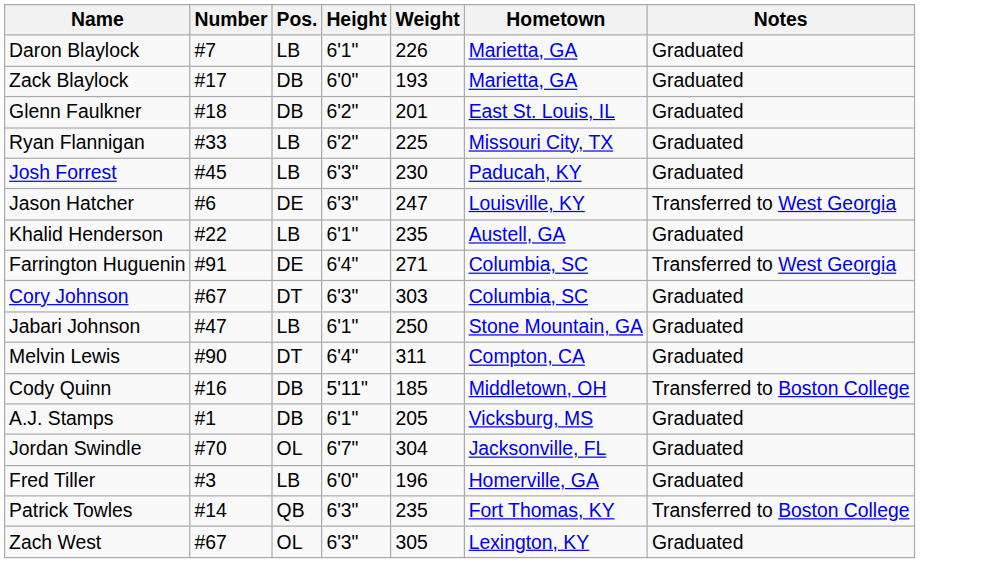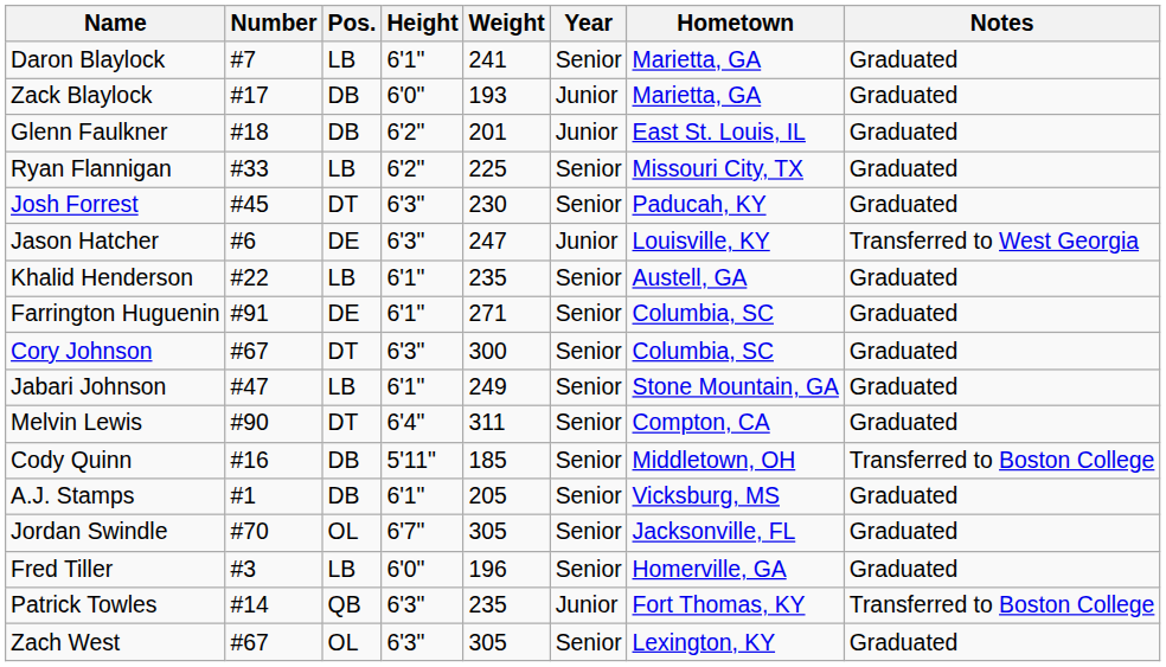 <table class="wikitable sortable">
 <tr>
 <th>Name</th>
 <th>Number</th>
 <th>Pos.</th>
 <th>Height</th>
 <th>Weight</th>
+<th>Year</th>
 <th>Hometown</th>
 <th class="unsortable">Notes</th>
 </tr>
 <tr>
 <td>Daron Blaylock</td>
 <td>#7</td>
 <td>LB</td>
 <td>6'1"</td>
-<td>226</td>
+<td>241</td>
+<td>Senior</td>
 <td><a href='#'>Marietta, GA</a></td>
 <td>Graduated</td>
 </tr>
 <tr>
 <td>Zack Blaylock</td>
 <td>#17</td>
 <td>DB</td>
 <td>6'0"</td>
 <td>193</td>
+<td>Junior</td>
 <td><a href='#'>Marietta, GA</a></td>
 <td>Graduated</td>
 </tr>
 <tr>
 <td>Glenn Faulkner</td>
 <td>#18</td>
 <td>DB</td>
 <td>6'2"</td>
 <td>201</td>
+<td>Junior</td>
 <td><a href='#'>East St. Louis, IL</a></td>
 <td>Graduated</td>
 </tr>
 <tr>
 <td>Ryan Flannigan</td>
 <td>#33</td>
 <td>LB</td>
 <td>6'2"</td>
 <td>225</td>
+<td>Senior</td>
 <td><a href='#'>Missouri City, TX</a></td>
 <td>Graduated</td>
 </tr>
 <tr>
 <td><a href='#'>Josh Forrest</a></td>
 <td>#45</td>
-<td>LB</td>
+<td>DT</td>
 <td>6'3"</td>
 <td>230</td>
+<td>Senior</td>
 <td><a href='#'>Paducah, KY</a></td>
 <td>Graduated</td>
 </tr>
 <tr>
 <td>Jason Hatcher</td>
 <td>#6</td>
 <td>DE</td>
 <td>6'3"</td>
 <td>247</td>
+<td>Junior</td>
 <td><a href='#'>Louisville, KY</a></td>
 <td>Transferred to <a href='#'>West Georgia</a></td>
 </tr>
 <tr>
 <td>Khalid Henderson</td>
 <td>#22</td>
 <td>LB</td>
 <td>6'1"</td>
 <td>235</td>
+<td>Senior</td>
 <td><a href='#'>Austell, GA</a></td>
 <td>Graduated</td>
 </tr>
 <tr>
 <td>Farrington Huguenin</td>
 <td>#91</td>
 <td>DE</td>
-<td>6'4"</td>
+<td>6'1"</td>
 <td>271</td>
+<td>Senior</td>
 <td><a href='#'>Columbia, SC</a></td>
-<td>Transferred to <a href='#'>West Georgia</a></td>
+<td>Graduated</td>
 </tr>
 <tr>
 <td><a href='#'>Cory Johnson</a></td>
 <td>#67</td>
 <td>DT</td>
 <td>6'3"</td>
-<td>303</td>
+<td>300</td>
+<td>Senior</td>
 <td><a href='#'>Columbia, SC</a></td>
 <td>Graduated</td>
 </tr>
 <tr>
 <td>Jabari Johnson</td>
 <td>#47</td>
 <td>LB</td>
 <td>6'1"</td>
-<td>250</td>
+<td>249</td>
+<td>Senior</td>
 <td><a href='#'>Stone Mountain, GA</a></td>
 <td>Graduated</td>
 </tr>
 <tr>
 <td>Melvin Lewis</td>
 <td>#90</td>
 <td>DT</td>
 <td>6'4"</td>
 <td>311</td>
+<td>Senior</td>
 <td><a href='#'>Compton, CA</a></td>
 <td>Graduated</td>
 </tr>
 <tr>
 <td>Cody Quinn</td>
 <td>#16</td>
 <td>DB</td>
 <td>5'11"</td>
 <td>185</td>
+<td>Senior</td>
 <td><a href='#'>Middletown, OH</a></td>
 <td>Transferred to <a href='#'>Boston College</a></td>
 </tr>
 <tr>
 <td>A.J. Stamps</td>
 <td>#1</td>
 <td>DB</td>
 <td>6'1"</td>
 <td>205</td>
+<td>Senior</td>
 <td><a href='#'>Vicksburg, MS</a></td>
 <td>Graduated</td>
 </tr>
 <tr>
 <td>Jordan Swindle</td>
 <td>#70</td>
 <td>OL</td>
 <td>6'7"</td>
-<td>304</td>
+<td>305</td>
+<td>Senior</td>
 <td><a href='#'>Jacksonville, FL</a></td>
 <td>Graduated</td>
 </tr>
 <tr>
 <td>Fred Tiller</td>
 <td>#3</td>
 <td>LB</td>
 <td>6'0"</td>
 <td>196</td>
+<td>Senior</td>
 <td><a href='#'>Homerville, GA</a></td>
 <td>Graduated</td>
 </tr>
 <tr>
 <td>Patrick Towles</td>
 <td>#14</td>
 <td>QB</td>
 <td>6'3"</td>
 <td>235</td>
+<td>Junior</td>
 <td><a href='#'>Fort Thomas, KY</a></td>
 <td>Transferred to <a href='#'>Boston College</a></td>
 </tr>
 <tr>
 <td>Zach West</td>
 <td>#67</td>
 <td>OL</td>
 <td>6'3"</td>
 <td>305</td>
+<td>Senior</td>
 <td><a href='#'>Lexington, KY</a></td>
 <td>Graduated</td>
 </tr>
 </table>
